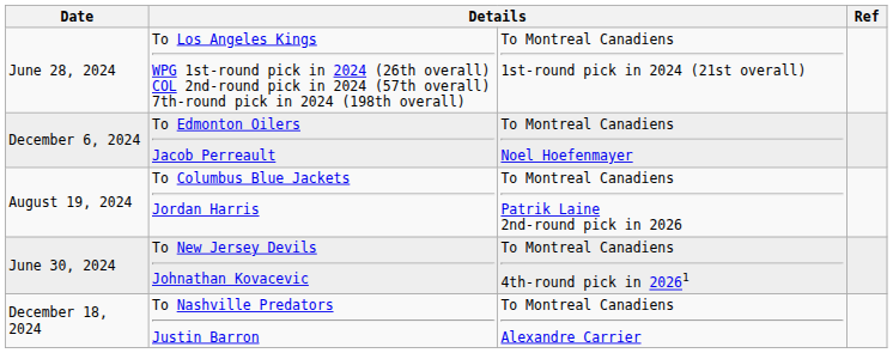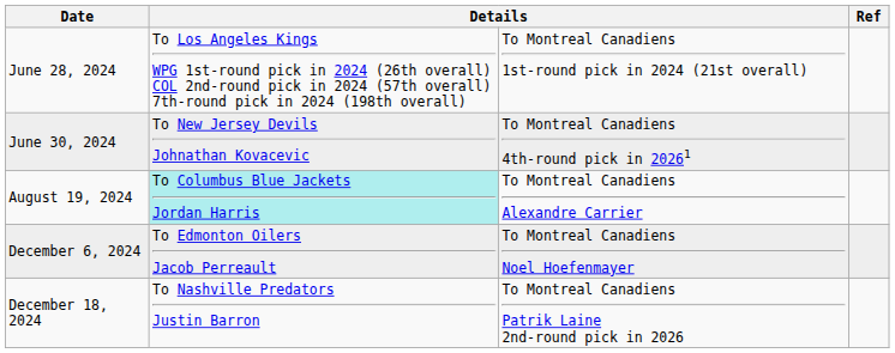 <table class="wikitable">
 <tr>
 <th style="width: 10em;">Date</th>
 <th colspan=2>Details</th>
 <th style="width: 2.5em;">Ref</th>
 </tr>
 <tr>
 <td>June 28, 2024</td>
 <td style="width: 25em;" valign="top">To <a href='#'>Los Angeles Kings</a><hr><a href='#'>WPG</a> 1st-round pick in <a href='#'>2024</a> (26th overall)<br><a href='#'>COL</a> 2nd-round pick in 2024 (57th overall)<br>7th-round pick in 2024 (198th overall)</td>
 <td style="width: 25em;" valign="top">To Montreal Canadiens<hr>1st-round pick in 2024 (21st overall)</td>
 <td></td>
 </tr>
 <tr bgcolor="eeeeee">
+<td>June 30, 2024</td>
+<td valign="top">To <a href='#'>New Jersey Devils</a> <hr><a href='#'>Johnathan Kovacevic</a></td>
+<td valign="top">To Montreal Canadiens<hr>4th-round pick in <a href='#'>2026</a><sup>1</sup></td>
+<td></td>
+</tr>
+<tr>
+<td>August 19, 2024</td>
+<td valign="top" style="background: paleturquoise;">To <a href='#'>Columbus Blue Jackets</a><hr><a href='#'>Jordan Harris</a></td>
+<td valign="top">To Montreal Canadiens<hr><a href='#'>Alexandre Carrier</a></td>
+<td></td>
+</tr>
+<tr bgcolor="eeeeee">
 <td>December 6, 2024</td>
 <td valign="top">To <a href='#'>Edmonton Oilers</a><hr><a href='#'>Jacob Perreault</a></td>
 <td valign="top">To Montreal Canadiens<hr><a href='#'>Noel Hoefenmayer</a></td>
 <td></td>
 </tr>
 <tr>
-<td>August 19, 2024</td>
-<td valign="top">To <a href='#'>Columbus Blue Jackets</a><hr><a href='#'>Jordan Harris</a></td>
+<td>December 18, 2024</td>
+<td valign="top">To <a href='#'>Nashville Predators</a><hr><a href='#'>Justin Barron</a></td>
 <td valign="top">To Montreal Canadiens<hr><a href='#'>Patrik Laine</a><br>2nd-round pick in 2026</td>
 <td></td>
 </tr>
-<tr bgcolor="eeeeee">
-<td>June 30, 2024</td>
-<td valign="top">To <a href='#'>New Jersey Devils</a> <hr><a href='#'>Johnathan Kovacevic</a></td>
-<td valign="top">To Montreal Canadiens<hr>4th-round pick in <a href='#'>2026</a><sup>1</sup></td>
-<td></td>
-</tr>
-<tr>
-<td>December 18, 2024</td>
-<td valign="top">To <a href='#'>Nashville Predators</a><hr><a href='#'>Justin Barron</a></td>
-<td valign="top">To Montreal Canadiens<hr><a href='#'>Alexandre Carrier</a></td>
-<td></td>
-</tr>
 </table>
